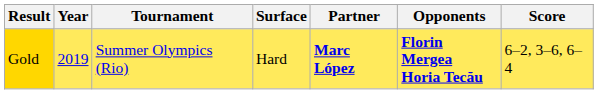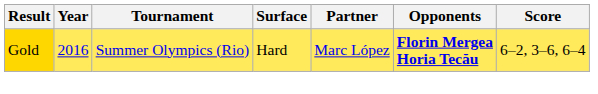 <table class="sortable wikitable">
 <tr>
 <th>Result</th>
 <th>Year</th>
 <th>Tournament</th>
 <th>Surface</th>
 <th>Partner</th>
 <th>Opponents</th>
 <th class="unsortable">Score</th>
 </tr>
 <tr style="background:#ffea5c;">
 <td bgcolor=gold>Gold</td>
-<td><a href='#'>2019</a></td>
+<td><a href='#'>2016</a></td>
 <td><a href='#'>Summer Olympics (Rio)</a></td>
 <td>Hard</td>
-<td><strong> <a href='#'>Marc López</a></strong></td>
+<td> <a href='#'>Marc López</a></td>
 <td><strong> <a href='#'>Florin Mergea</a><br> <a href='#'>Horia Tecău</a></strong></td>
 <td>6–2, 3–6, 6–4</td>
 </tr>
 </table>
